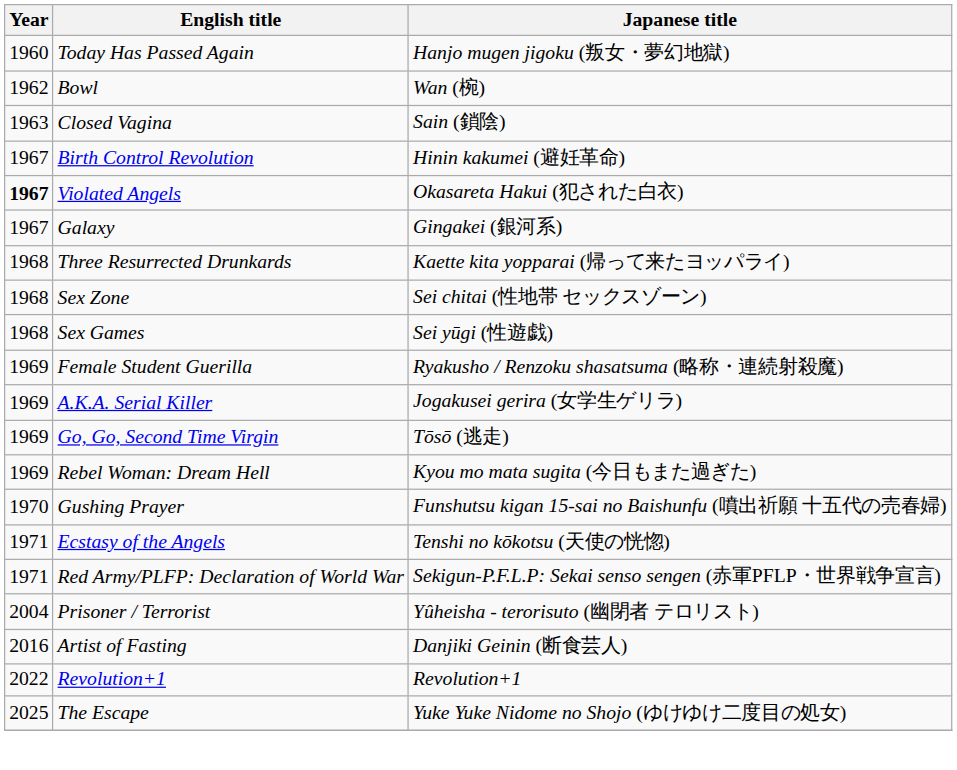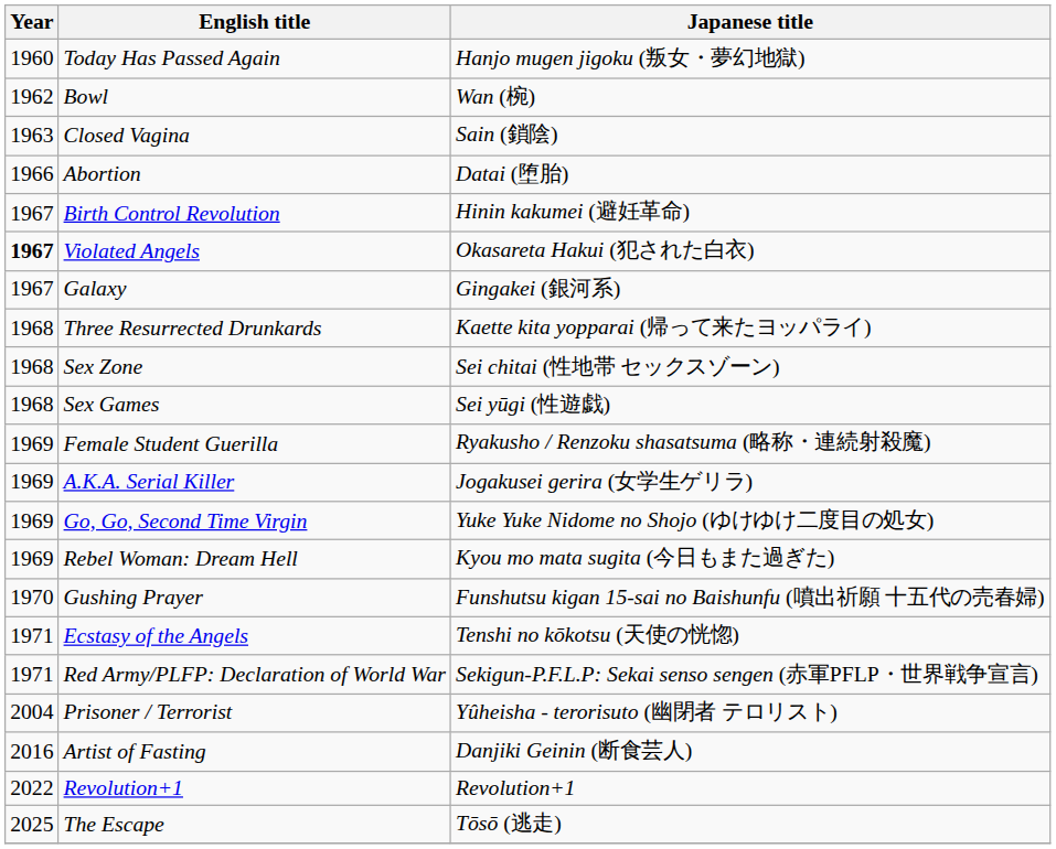 <table class="wikitable">
 <tr>
 <th>Year</th>
 <th>English title</th>
 <th>Japanese title</th>
 </tr>
 <tr>
 <td>1960</td>
 <td><em>Today</em> <em>Has Passed Again</em></td>
 <td><em>Hanjo mugen jigoku</em> (叛女・夢幻地獄)</td>
 </tr>
 <tr>
 <td>1962</td>
 <td><em>Bowl</em></td>
 <td><em>Wan</em> (椀)</td>
 </tr>
 <tr>
 <td>1963</td>
 <td><em>Closed Vagina</em></td>
 <td><em>Sain</em> (鎖陰)</td>
+</tr>
+<tr>
+<td>1966</td>
+<td><em>Abortion</em></td>
+<td><em>Datai</em> (堕胎)</td>
 </tr>
 <tr>
 <td>1967</td>
 <td><em><a href='#'>Birth Control Revolution</a></em></td>
 <td><em>Hinin kakumei</em> (避妊革命)</td>
 </tr>
 <tr>
 <td><strong>1967</strong></td>
 <td><em><a href='#'>Violated Angels</a></em></td>
 <td><em>Okasareta Hakui</em> (犯された白衣)</td>
 </tr>
 <tr>
 <td>1967</td>
 <td><em>Galaxy</em></td>
 <td><em>Gingakei</em> (銀河系)</td>
 </tr>
 <tr>
 <td>1968</td>
 <td><em>Three Resurrected Drunkards</em></td>
 <td><em>Kaette kita yopparai</em> (帰って来たヨッパライ)</td>
 </tr>
 <tr>
 <td>1968</td>
 <td><em>Sex Zone</em></td>
 <td><em>Sei chitai</em> (性地帯 セックスゾーン)</td>
 </tr>
 <tr>
 <td>1968</td>
 <td><em>Sex Games</em></td>
 <td><em>Sei yūgi</em> (性遊戯)</td>
 </tr>
 <tr>
 <td>1969</td>
 <td><em>Female Student Guerilla</em></td>
 <td><em>Ryakusho / Renzoku shasatsuma</em> (略称・連続射殺魔)</td>
 </tr>
 <tr>
 <td>1969</td>
 <td><em><a href='#'>A.K.A. Serial Killer</a></em></td>
 <td><em>Jogakusei gerira</em> (女学生ゲリラ)</td>
 </tr>
 <tr>
 <td>1969</td>
 <td><em><a href='#'>Go, Go, Second Time Virgin</a></em></td>
-<td><em>Tōsō</em> (逃走)</td>
+<td><em>Yuke Yuke Nidome no Shojo</em> (ゆけゆけ二度目の処女)</td>
 </tr>
 <tr>
 <td>1969</td>
 <td><em>Rebel Woman: Dream Hell</em></td>
 <td><em>Kyou mo mata sugita</em> (今日もまた過ぎた)</td>
 </tr>
 <tr>
 <td>1970</td>
 <td><em>Gushing Prayer</em></td>
 <td><em>Funshutsu kigan 15-sai no Baishunfu</em> (噴出祈願 十五代の売春婦)</td>
 </tr>
 <tr>
 <td>1971</td>
 <td><em><a href='#'>Ecstasy of the Angels</a></em></td>
 <td><em>Tenshi no kōkotsu</em> (天使の恍惚)</td>
 </tr>
 <tr>
 <td>1971</td>
 <td><em>Red Army/PLFP: Declaration of World War</em></td>
 <td><em>Sekigun-P.F.L.P: Sekai senso sengen</em> (赤軍PFLP・世界戦争宣言)</td>
 </tr>
 <tr>
 <td>2004</td>
 <td><em>Prisoner / Terrorist</em></td>
 <td><em>Yûheisha - terorisuto</em> (幽閉者 テロリスト)</td>
 </tr>
 <tr>
 <td>2016</td>
 <td><em>Artist of Fasting</em></td>
 <td><em>Danjiki Geinin</em> (断食芸人)</td>
 </tr>
 <tr>
 <td>2022</td>
 <td><em><a href='#'>Revolution+1</a></em></td>
 <td><em>Revolution+1</em></td>
 </tr>
 <tr>
 <td>2025</td>
 <td><em>The Escape</em></td>
-<td><em>Yuke Yuke Nidome no Shojo</em> (ゆけゆけ二度目の処女)</td>
+<td><em>Tōsō</em> (逃走)</td>
 </tr>
 <tr>
 </tr>
 </table>
